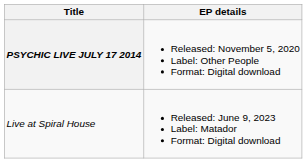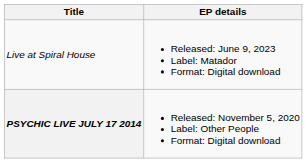 <table class="wikitable plainrowheaders">
 <tr>
 <th>Title</th>
 <th>EP details</th>
 </tr>
 <tr>
+<td><em>Live at Spiral House</em></td>
+<td><br><ul><li>Released: June 9, 2023</li><li>Label: Matador</li><li>Format: Digital download</li></ul></td>
+</tr>
+<tr>
 <th scope="row"><em>PSYCHIC LIVE JULY 17 2014</em></th>
 <td><br><ul><li>Released: November 5, 2020</li><li>Label: Other People</li><li>Format: Digital download</li></ul></td>
 </tr>
-<tr>
-<td><em>Live at Spiral House</em></td>
-<td><br><ul><li>Released: June 9, 2023</li><li>Label: Matador</li><li>Format: Digital download</li></ul></td>
-</tr>
 </table>
